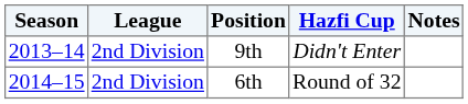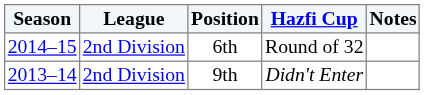 <table border="1" cellpadding="2" style="border-collapse:collapse; text-align:center; font-size:normal;">
 <tr style="background:#f0f6fa;">
 <th>Season</th>
 <th>League</th>
 <th>Position</th>
 <th><a href='#'>Hazfi Cup</a></th>
 <th>Notes</th>
 </tr>
 <tr>
+<td><a href='#'>2014–15</a></td>
+<td><a href='#'>2nd Division</a></td>
+<td>6th</td>
+<td>Round of 32</td>
+<td></td>
+</tr>
+<tr>
 <td><a href='#'>2013–14</a></td>
 <td><a href='#'>2nd Division</a></td>
 <td>9th</td>
 <td><em>Didn't Enter</em></td>
 <td></td>
 </tr>
-<tr>
-<td><a href='#'>2014–15</a></td>
-<td><a href='#'>2nd Division</a></td>
-<td>6th</td>
-<td>Round of 32</td>
-<td></td>
-</tr>
 </table>
